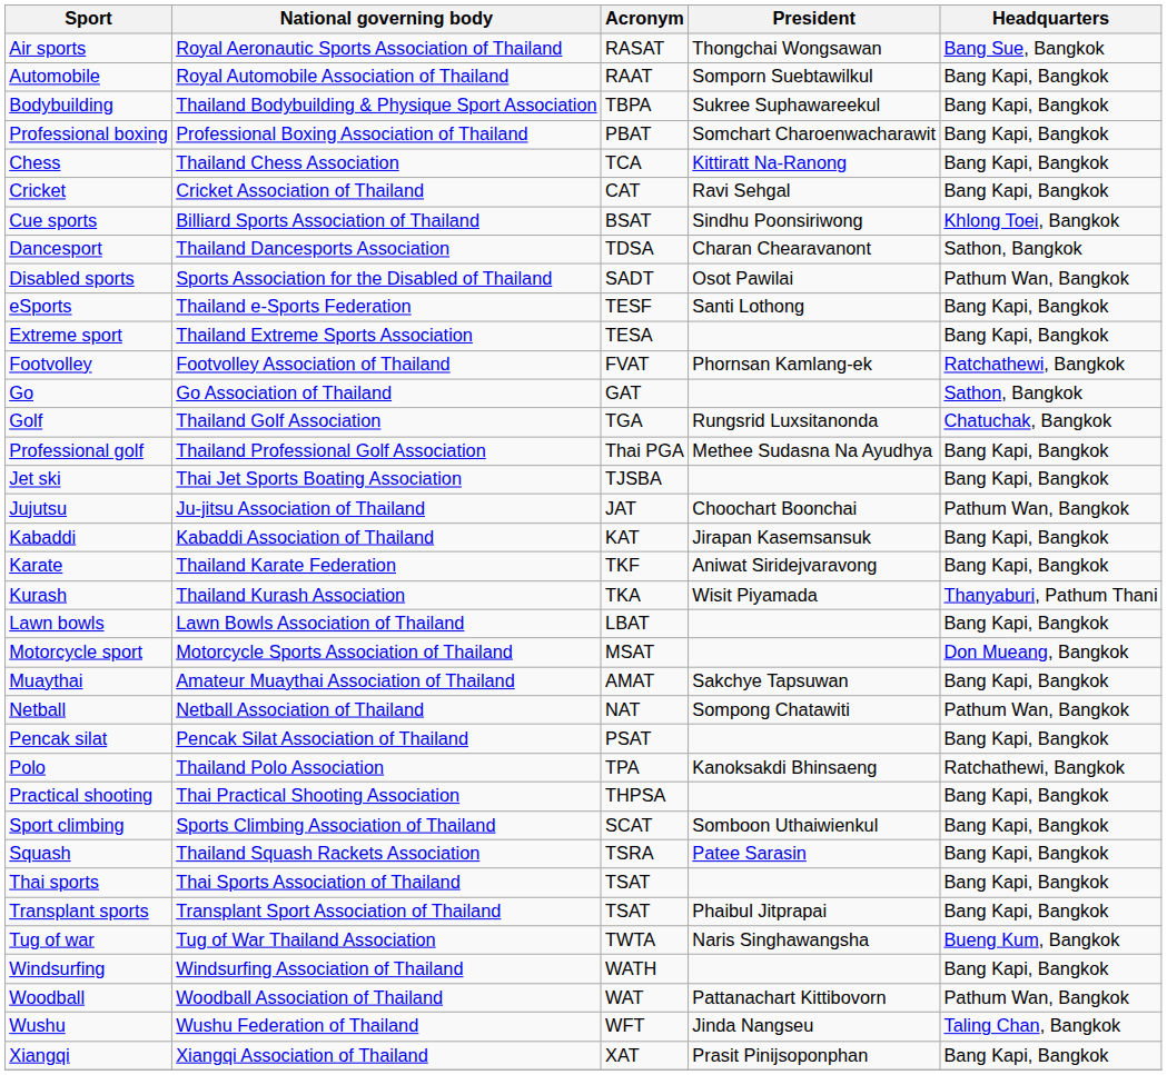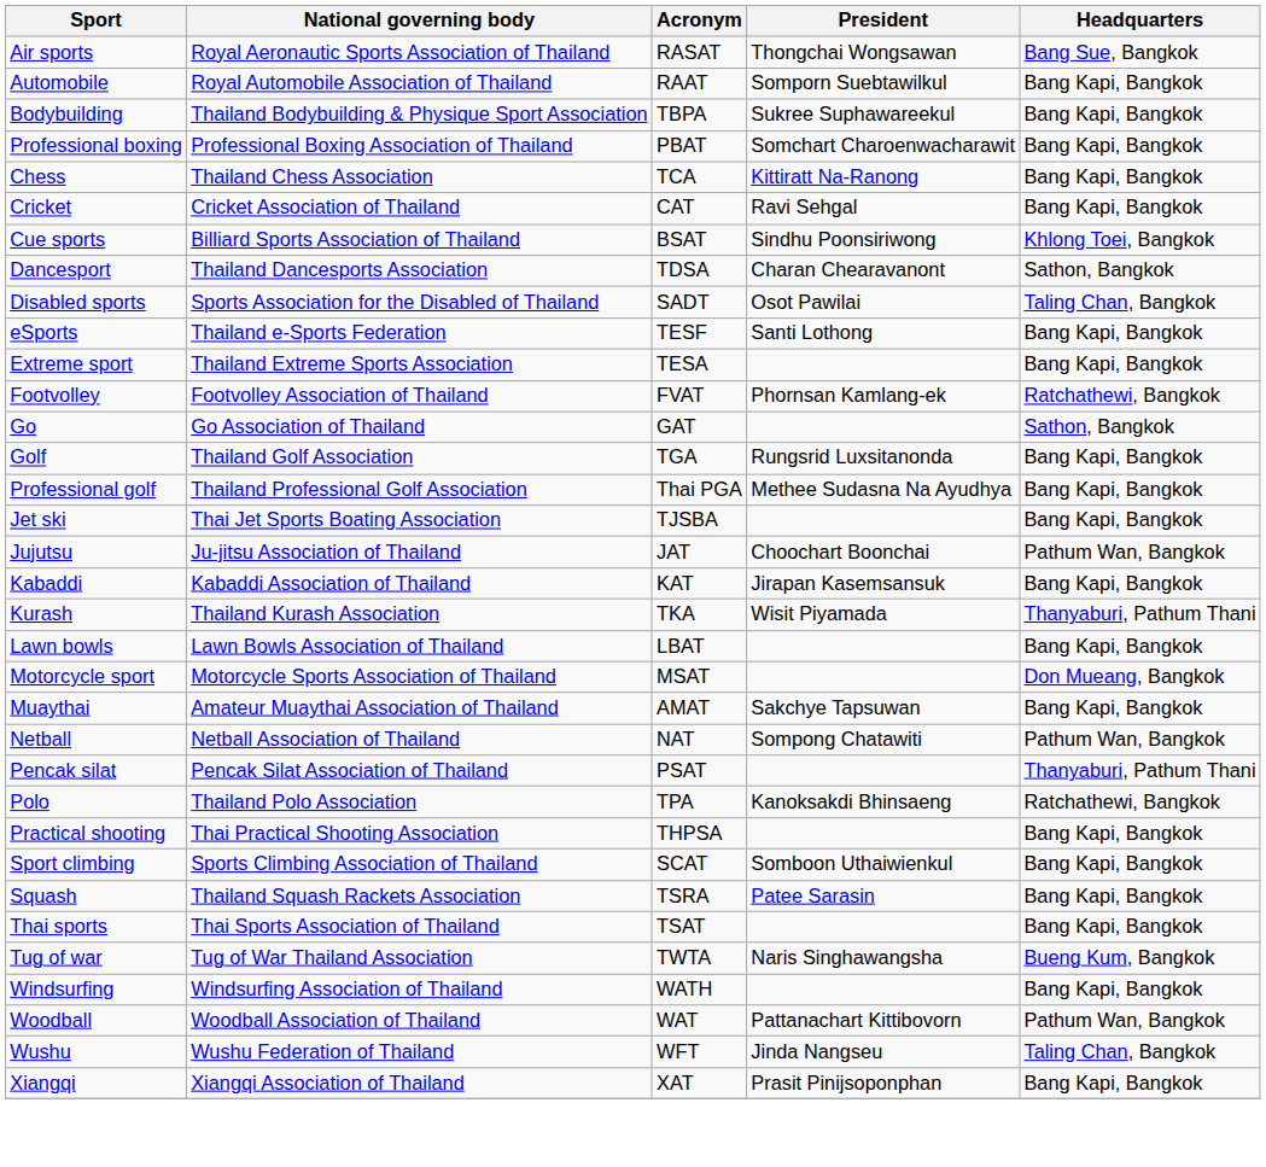 <table class="wikitable sortable">
 <tr>
 <th>Sport</th>
 <th>National governing body</th>
 <th>Acronym</th>
 <th>President</th>
 <th>Headquarters</th>
 </tr>
 <tr>
 <td><a href='#'>Air sports</a></td>
 <td><a href='#'>Royal Aeronautic Sports Association of Thailand</a></td>
 <td>RASAT</td>
 <td>Thongchai Wongsawan</td>
 <td><a href='#'>Bang Sue</a>, Bangkok</td>
 </tr>
 <tr>
 <td><a href='#'>Automobile</a></td>
 <td><a href='#'>Royal Automobile Association of Thailand</a></td>
 <td>RAAT</td>
 <td>Somporn Suebtawilkul</td>
 <td>Bang Kapi, Bangkok</td>
 </tr>
 <tr>
 <td><a href='#'>Bodybuilding</a></td>
 <td><a href='#'>Thailand Bodybuilding & Physique Sport Association</a></td>
 <td>TBPA</td>
 <td>Sukree Suphawareekul</td>
 <td>Bang Kapi, Bangkok</td>
 </tr>
 <tr>
 <td><a href='#'>Professional boxing</a></td>
 <td><a href='#'>Professional Boxing Association of Thailand</a></td>
 <td>PBAT</td>
 <td>Somchart Charoenwacharawit</td>
 <td>Bang Kapi, Bangkok</td>
 </tr>
 <tr>
 <td><a href='#'>Chess</a></td>
 <td><a href='#'>Thailand Chess Association</a></td>
 <td>TCA</td>
 <td><a href='#'>Kittiratt Na-Ranong</a></td>
 <td>Bang Kapi, Bangkok</td>
 </tr>
 <tr>
 <td><a href='#'>Cricket</a></td>
 <td><a href='#'>Cricket Association of Thailand</a></td>
 <td>CAT</td>
 <td>Ravi Sehgal</td>
 <td>Bang Kapi, Bangkok</td>
 </tr>
 <tr>
 <td><a href='#'>Cue sports</a></td>
 <td><a href='#'>Billiard Sports Association of Thailand</a></td>
 <td>BSAT</td>
 <td>Sindhu Poonsiriwong</td>
 <td><a href='#'>Khlong Toei</a>, Bangkok</td>
 </tr>
 <tr>
 <td><a href='#'>Dancesport</a></td>
 <td><a href='#'>Thailand Dancesports Association</a></td>
 <td>TDSA</td>
 <td>Charan Chearavanont</td>
 <td>Sathon, Bangkok</td>
 </tr>
 <tr>
 <td><a href='#'>Disabled sports</a></td>
 <td><a href='#'>Sports Association for the Disabled of Thailand</a></td>
 <td>SADT</td>
 <td>Osot Pawilai</td>
-<td>Pathum Wan, Bangkok</td>
+<td><a href='#'>Taling Chan</a>, Bangkok</td>
 </tr>
 <tr>
 <td><a href='#'>eSports</a></td>
 <td><a href='#'>Thailand e-Sports Federation</a></td>
 <td>TESF</td>
 <td>Santi Lothong</td>
 <td>Bang Kapi, Bangkok</td>
 </tr>
 <tr>
 <td><a href='#'>Extreme sport</a></td>
 <td><a href='#'>Thailand Extreme Sports Association</a></td>
 <td>TESA</td>
 <td></td>
 <td>Bang Kapi, Bangkok</td>
 </tr>
 <tr>
 <td><a href='#'>Footvolley</a></td>
 <td><a href='#'>Footvolley Association of Thailand</a></td>
 <td>FVAT</td>
 <td>Phornsan Kamlang-ek</td>
 <td><a href='#'>Ratchathewi</a>, Bangkok</td>
 </tr>
 <tr>
 <td><a href='#'>Go</a></td>
 <td><a href='#'>Go Association of Thailand</a></td>
 <td>GAT</td>
 <td></td>
 <td><a href='#'>Sathon</a>, Bangkok</td>
 </tr>
 <tr>
 <td><a href='#'>Golf</a></td>
 <td><a href='#'>Thailand Golf Association</a></td>
 <td>TGA</td>
 <td>Rungsrid Luxsitanonda</td>
-<td><a href='#'>Chatuchak</a>, Bangkok</td>
+<td>Bang Kapi, Bangkok</td>
 </tr>
 <tr>
 <td><a href='#'>Professional golf</a></td>
 <td><a href='#'>Thailand Professional Golf Association</a></td>
 <td>Thai PGA</td>
 <td>Methee Sudasna Na Ayudhya</td>
 <td>Bang Kapi, Bangkok</td>
 </tr>
 <tr>
 <td><a href='#'>Jet ski</a></td>
 <td><a href='#'>Thai Jet Sports Boating Association</a></td>
 <td>TJSBA</td>
 <td></td>
 <td>Bang Kapi, Bangkok</td>
 </tr>
 <tr>
 <td><a href='#'>Jujutsu</a></td>
 <td><a href='#'>Ju-jitsu Association of Thailand</a></td>
 <td>JAT</td>
 <td>Choochart Boonchai</td>
 <td>Pathum Wan, Bangkok</td>
 </tr>
 <tr>
 <td><a href='#'>Kabaddi</a></td>
 <td><a href='#'>Kabaddi Association of Thailand</a></td>
 <td>KAT</td>
 <td>Jirapan Kasemsansuk</td>
-<td>Bang Kapi, Bangkok</td>
-</tr>
-<tr>
-<td><a href='#'>Karate</a></td>
-<td><a href='#'>Thailand Karate Federation</a></td>
-<td>TKF</td>
-<td>Aniwat Siridejvaravong</td>
 <td>Bang Kapi, Bangkok</td>
 </tr>
 <tr>
 <td><a href='#'>Kurash</a></td>
 <td><a href='#'>Thailand Kurash Association</a></td>
 <td>TKA</td>
 <td>Wisit Piyamada</td>
 <td><a href='#'>Thanyaburi</a>, Pathum Thani</td>
 </tr>
 <tr>
 <td><a href='#'>Lawn bowls</a></td>
 <td><a href='#'>Lawn Bowls Association of Thailand</a></td>
 <td>LBAT</td>
 <td></td>
 <td>Bang Kapi, Bangkok</td>
 </tr>
 <tr>
 <td><a href='#'>Motorcycle sport</a></td>
 <td><a href='#'>Motorcycle Sports Association of Thailand</a></td>
 <td>MSAT</td>
 <td></td>
 <td><a href='#'>Don Mueang</a>, Bangkok</td>
 </tr>
 <tr>
 <td><a href='#'>Muaythai</a></td>
 <td><a href='#'>Amateur Muaythai Association of Thailand</a></td>
 <td>AMAT</td>
 <td>Sakchye Tapsuwan</td>
 <td>Bang Kapi, Bangkok</td>
 </tr>
 <tr>
 <td><a href='#'>Netball</a></td>
 <td><a href='#'>Netball Association of Thailand</a></td>
 <td>NAT</td>
 <td>Sompong Chatawiti</td>
 <td>Pathum Wan, Bangkok</td>
 </tr>
 <tr>
 <td><a href='#'>Pencak silat</a></td>
 <td><a href='#'>Pencak Silat Association of Thailand</a></td>
 <td>PSAT</td>
 <td></td>
-<td>Bang Kapi, Bangkok</td>
+<td><a href='#'>Thanyaburi</a>, Pathum Thani</td>
 </tr>
 <tr>
 <td><a href='#'>Polo</a></td>
 <td><a href='#'>Thailand Polo Association</a></td>
 <td>TPA</td>
 <td>Kanoksakdi Bhinsaeng</td>
 <td>Ratchathewi, Bangkok</td>
 </tr>
 <tr>
 <td><a href='#'>Practical shooting</a></td>
 <td><a href='#'>Thai Practical Shooting Association</a></td>
 <td>THPSA</td>
 <td></td>
 <td>Bang Kapi, Bangkok</td>
 </tr>
 <tr>
 <td><a href='#'>Sport climbing</a></td>
 <td><a href='#'>Sports Climbing Association of Thailand</a></td>
 <td>SCAT</td>
 <td>Somboon Uthaiwienkul</td>
 <td>Bang Kapi, Bangkok</td>
 </tr>
 <tr>
 <td><a href='#'>Squash</a></td>
 <td><a href='#'>Thailand Squash Rackets Association</a></td>
 <td>TSRA</td>
 <td><a href='#'>Patee Sarasin</a></td>
 <td>Bang Kapi, Bangkok</td>
 </tr>
 <tr>
 <td><a href='#'>Thai sports</a></td>
 <td><a href='#'>Thai Sports Association of Thailand</a></td>
 <td>TSAT</td>
 <td></td>
-<td>Bang Kapi, Bangkok</td>
-</tr>
-<tr>
-<td><a href='#'>Transplant sports</a></td>
-<td><a href='#'>Transplant Sport Association of Thailand</a></td>
-<td>TSAT</td>
-<td>Phaibul Jitprapai</td>
 <td>Bang Kapi, Bangkok</td>
 </tr>
 <tr>
 <td><a href='#'>Tug of war</a></td>
 <td><a href='#'>Tug of War Thailand Association</a></td>
 <td>TWTA</td>
 <td>Naris Singhawangsha</td>
 <td><a href='#'>Bueng Kum</a>, Bangkok</td>
 </tr>
 <tr>
 <td><a href='#'>Windsurfing</a></td>
 <td><a href='#'>Windsurfing Association of Thailand</a></td>
 <td>WATH</td>
 <td></td>
 <td>Bang Kapi, Bangkok</td>
 </tr>
 <tr>
 <td><a href='#'>Woodball</a></td>
 <td><a href='#'>Woodball Association of Thailand</a></td>
 <td>WAT</td>
 <td>Pattanachart Kittibovorn</td>
 <td>Pathum Wan, Bangkok</td>
 </tr>
 <tr>
 <td><a href='#'>Wushu</a></td>
 <td><a href='#'>Wushu Federation of Thailand</a></td>
 <td>WFT</td>
 <td>Jinda Nangseu</td>
 <td><a href='#'>Taling Chan</a>, Bangkok</td>
 </tr>
 <tr>
 <td><a href='#'>Xiangqi</a></td>
 <td><a href='#'>Xiangqi Association of Thailand</a></td>
 <td>XAT</td>
 <td>Prasit Pinijsoponphan</td>
 <td>Bang Kapi, Bangkok</td>
 </tr>
 <tr>
 </tr>
 </table>
